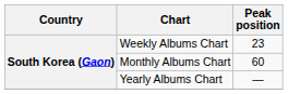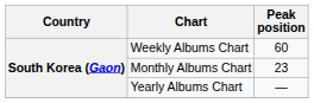 <table class="wikitable sortable">
 <tr>
 <th>Country</th>
 <th>Chart</th>
 <th>Peak<br>position</th>
 </tr>
 <tr>
 <th rowspan="3">South Korea (<a href='#'><em>Gaon</em></a>)</th>
 <td>Weekly Albums Chart</td>
-<td align="center">23</td>
+<td align="center">60</td>
 </tr>
 <tr>
 <td>Monthly Albums Chart</td>
-<td align="center">60</td>
+<td align="center">23</td>
 </tr>
 <tr>
 <td>Yearly Albums Chart</td>
 <td align="center">—</td>
 </tr>
 <tr>
 </tr>
 </table>
